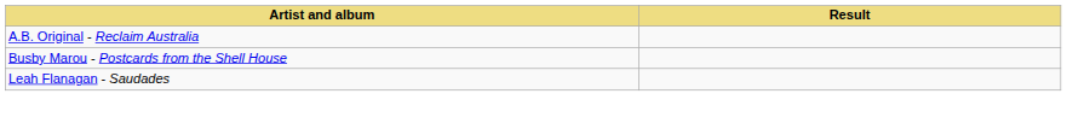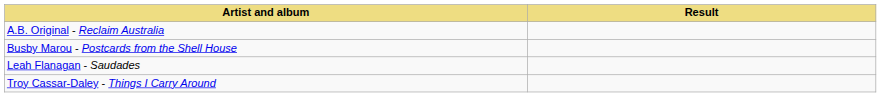 <table class="wikitable" width=100%>
 <tr>
 <th style="width:15%;background:#EEDD82;">Artist and album</th>
 <th style="width:10%;background:#EEDD82;">Result</th>
 </tr>
 <tr>
 <td><a href='#'>A.B. Original</a> - <em><a href='#'>Reclaim Australia</a></em></td>
 <td></td>
 </tr>
 <tr>
 <td><a href='#'>Busby Marou</a> - <em><a href='#'>Postcards from the Shell House</a></em></td>
 <td></td>
 </tr>
 <tr>
 <td><a href='#'>Leah Flanagan</a> - <em>Saudades</em></td>
 <td></td>
 </tr>
+<tr>
+<td><a href='#'>Troy Cassar-Daley</a> - <em><a href='#'>Things I Carry Around</a></em></td>
+<td></td>
+</tr>
 </table>
